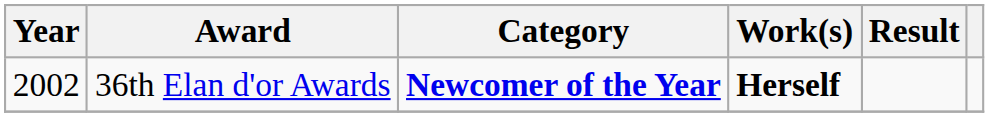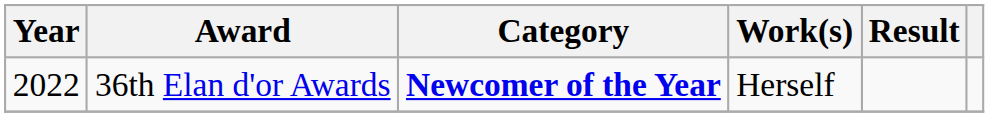 <table class="wikitable">
 <tr>
 <th>Year</th>
 <th>Award</th>
 <th>Category</th>
 <th>Work(s)</th>
 <th>Result</th>
 <th></th>
 </tr>
 <tr>
-<td>2002</td>
+<td>2022</td>
 <td>36th <a href='#'>Elan d'or Awards</a></td>
 <td><strong><a href='#'>Newcomer of the Year</a></strong></td>
-<td><strong>Herself</strong></td>
+<td>Herself</td>
 <td></td>
 <td></td>
 </tr>
 <tr>
 </tr>
 </table>
